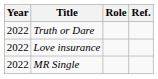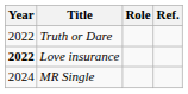 <table class="wikitable sortable">
 <tr>
 <th>Year</th>
 <th>Title</th>
 <th>Role</th>
 <th>Ref.</th>
 </tr>
 <tr>
 <td>2022</td>
 <td><em>Truth or Dare</em></td>
 <td></td>
 <td></td>
 </tr>
 <tr>
-<td>2022</td>
+<td><strong>2022</strong></td>
 <td><em>Love insurance</em></td>
 <td></td>
 <td></td>
 </tr>
 <tr>
-<td>2022</td>
+<td>2024</td>
 <td><em>MR Single</em></td>
 <td></td>
 <td></td>
 </tr>
 </table>
